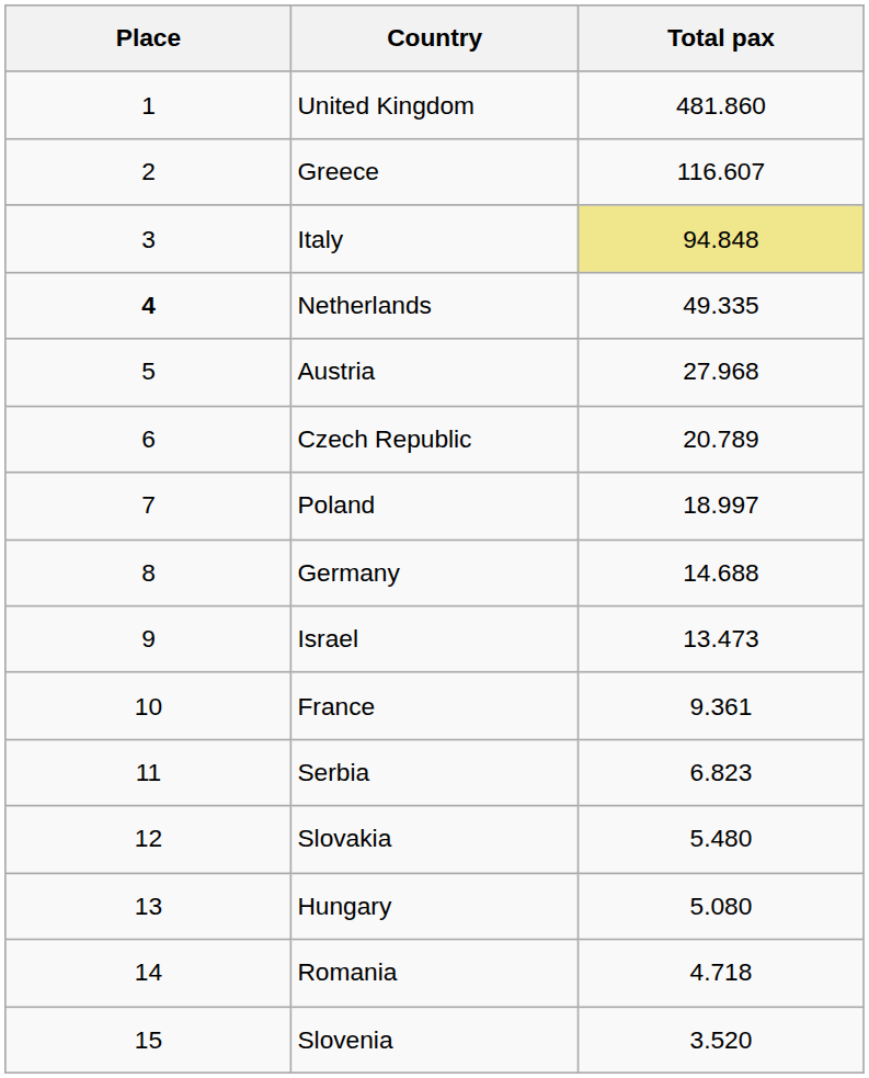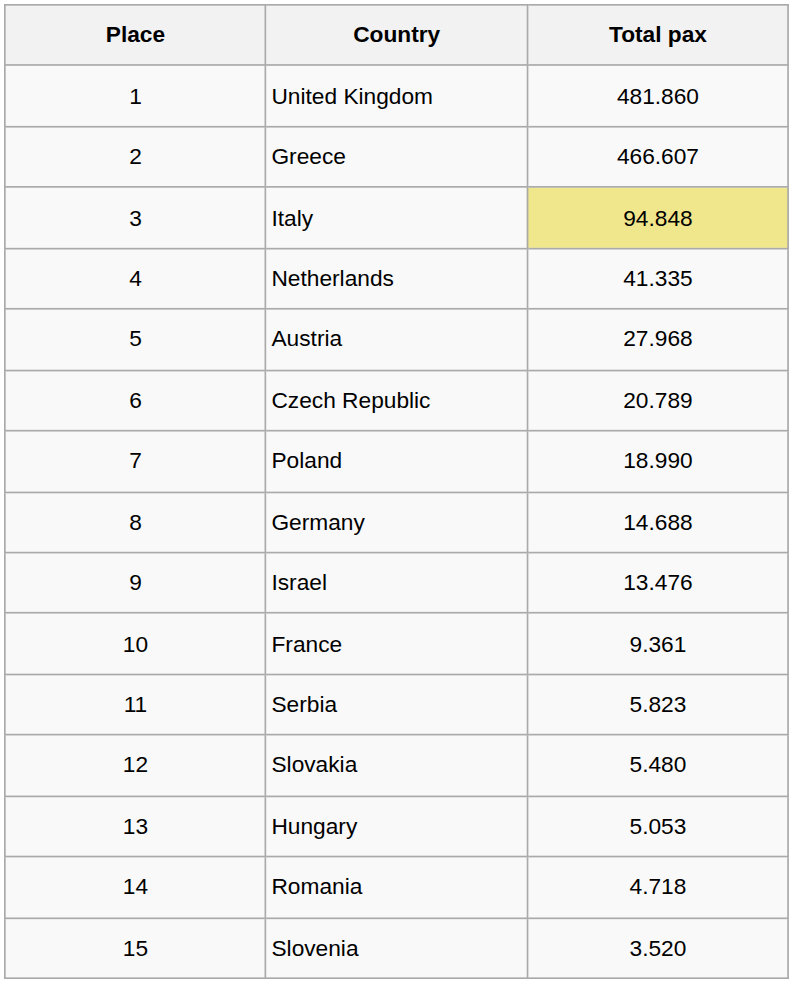 <table class="wikitable"  style="font-size:85%; width:align=;">
 <tr>
 <th style="text-align:center; width:150px; height:30px;">Place</th>
 <th style="text-align:center; width:150px; height:30px;">Country</th>
 <th style="text-align:center; width:150px; height:30px;">Total pax</th>
 </tr>
 <tr>
 <td style="text-align:center; width:150px; height:30px;">1</td>
 <td style="width:150px; height:30px;"> United Kingdom</td>
 <td style="text-align:center; width:150px; height:30px;">481.860</td>
 </tr>
 <tr>
 <td style="text-align:center; width:150px; height:30px;">2</td>
 <td style="width:150px; height:30px;"> Greece</td>
-<td style="text-align:center; width:150px; height:30px;">116.607</td>
+<td style="text-align:center; width:150px; height:30px;">466.607</td>
 </tr>
 <tr>
 <td style="text-align:center; width:150px; height:30px;">3</td>
 <td style="width:150px; height:30px;"> Italy</td>
 <td style="background: khaki; text-align:center; width:150px; height:30px;">94.848</td>
 </tr>
 <tr>
-<td style="text-align:center; width:150px; height:30px;"><strong>4</strong></td>
+<td style="text-align:center; width:150px; height:30px;">4</td>
 <td style="width:150px; height:30px;"> Netherlands</td>
-<td style="text-align:center; width:150px; height:30px;">49.335</td>
+<td style="text-align:center; width:150px; height:30px;">41.335</td>
 </tr>
 <tr>
 <td style="text-align:center; width:150px; height:30px;">5</td>
 <td style="width:150px; height:30px;"> Austria</td>
 <td style="text-align:center; width:150px; height:30px;">27.968</td>
 </tr>
 <tr>
 <td style="text-align:center; width:150px; height:30px;">6</td>
 <td style="width:150px; height:30px;"> Czech Republic</td>
 <td style="text-align:center; width:150px; height:30px;">20.789</td>
 </tr>
 <tr>
 <td style="text-align:center; width:150px; height:30px;">7</td>
 <td style="width:150px; height:30px;"> Poland</td>
-<td style="text-align:center; width:150px; height:30px;">18.997</td>
+<td style="text-align:center; width:150px; height:30px;">18.990</td>
 </tr>
 <tr>
 <td style="text-align:center; width:150px; height:30px;">8</td>
 <td style="width:150px; height:30px;"> Germany</td>
 <td style="text-align:center; width:150px; height:30px;">14.688</td>
 </tr>
 <tr>
 <td style="text-align:center; width:150px; height:30px;">9</td>
 <td style="width:150px; height:30px;"> Israel</td>
-<td style="text-align:center; width:150px; height:30px;">13.473</td>
+<td style="text-align:center; width:150px; height:30px;">13.476</td>
 </tr>
 <tr>
 <td style="text-align:center; width:150px; height:30px;">10</td>
 <td style="width:150px; height:30px;"> France</td>
 <td style="text-align:center; width:150px; height:30px;">9.361</td>
 </tr>
 <tr>
 <td style="text-align:center; width:150px; height:30px;">11</td>
 <td style="width:150px; height:30px;"> Serbia</td>
-<td style="text-align:center; width:150px; height:30px;">6.823</td>
+<td style="text-align:center; width:150px; height:30px;">5.823</td>
 </tr>
 <tr>
 <td style="text-align:center; width:150px; height:30px;">12</td>
 <td style="width:150px; height:30px;"> Slovakia</td>
 <td style="text-align:center; width:150px; height:30px;">5.480</td>
 </tr>
 <tr>
 <td style="text-align:center; width:150px; height:30px;">13</td>
 <td style="width:150px; height:30px;"> Hungary</td>
-<td style="text-align:center; width:150px; height:30px;">5.080</td>
+<td style="text-align:center; width:150px; height:30px;">5.053</td>
 </tr>
 <tr>
 <td style="text-align:center; width:150px; height:30px;">14</td>
 <td style="width:150px; height:30px;"> Romania</td>
 <td style="text-align:center; width:150px; height:30px;">4.718</td>
 </tr>
 <tr>
 <td style="text-align:center; width:150px; height:30px;">15</td>
 <td style="width:150px; height:30px;"> Slovenia</td>
 <td style="text-align:center; width:150px; height:30px;">3.520</td>
 </tr>
 <tr>
 </tr>
 </table>
